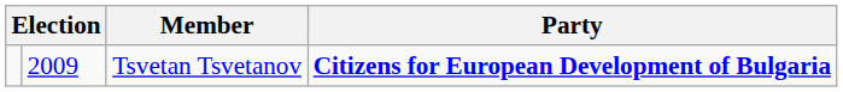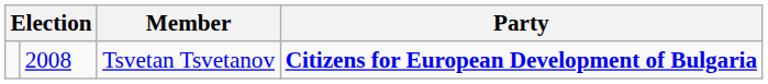 <table class="wikitable">
 <tr>
 <th colspan="2">Election</th>
 <th>Member</th>
 <th>Party</th>
 </tr>
 <tr>
 <td></td>
-<td><a href='#'>2009</a></td>
+<td><a href='#'>2008</a></td>
 <td><a href='#'>Tsvetan Tsvetanov</a></td>
 <td><strong><a href='#'>Citizens for European Development of Bulgaria</a></strong></td>
 </tr>
 </table>
